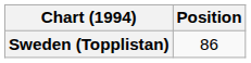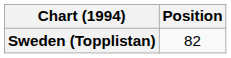 <table class="wikitable plainrowheaders" style="text-align:center">
 <tr>
 <th scope="col">Chart (1994)</th>
 <th scope="col">Position</th>
 </tr>
 <tr>
 <th scope="row">Sweden (Topplistan)</th>
-<td>86</td>
+<td>82</td>
 </tr>
 </table>
